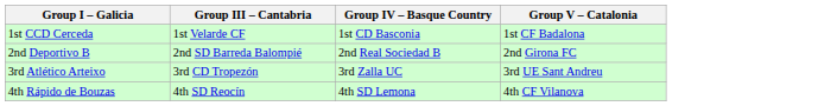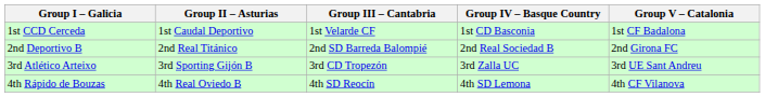 <table class="wikitable">
 <tr>
 <th width=210>Group I – Galicia </th>
+<th width=210>Group II – Asturias </th>
 <th width=210>Group III – Cantabria </th>
 <th width=210>Group IV – Basque Country </th>
 <th width=210>Group V – Catalonia </th>
 </tr>
 <tr style="background:#D0FFD0;">
 <td>1st <a href='#'>CCD Cerceda</a></td>
+<td>1st <a href='#'>Caudal Deportivo</a></td>
 <td>1st <a href='#'>Velarde CF</a></td>
 <td>1st <a href='#'>CD Basconia</a></td>
 <td>1st <a href='#'>CF Badalona</a></td>
 </tr>
 <tr style="background:#D0FFD0;">
 <td>2nd <a href='#'>Deportivo B</a></td>
+<td>2nd <a href='#'>Real Titánico</a></td>
 <td>2nd <a href='#'>SD Barreda Balompié</a></td>
 <td>2nd <a href='#'>Real Sociedad B</a></td>
 <td>2nd <a href='#'>Girona FC</a></td>
 </tr>
 <tr style="background:#D0FFD0;">
 <td>3rd <a href='#'>Atlético Arteixo</a></td>
+<td>3rd <a href='#'>Sporting Gijón B</a></td>
 <td>3rd <a href='#'>CD Tropezón</a></td>
 <td>3rd <a href='#'>Zalla UC</a></td>
 <td>3rd <a href='#'>UE Sant Andreu</a></td>
 </tr>
 <tr style="background:#D0FFD0;">
 <td>4th <a href='#'>Rápido de Bouzas</a></td>
+<td>4th <a href='#'>Real Oviedo B</a></td>
 <td>4th <a href='#'>SD Reocín</a></td>
 <td>4th <a href='#'>SD Lemona</a></td>
 <td>4th <a href='#'>CF Vilanova</a></td>
 </tr>
 </table>
